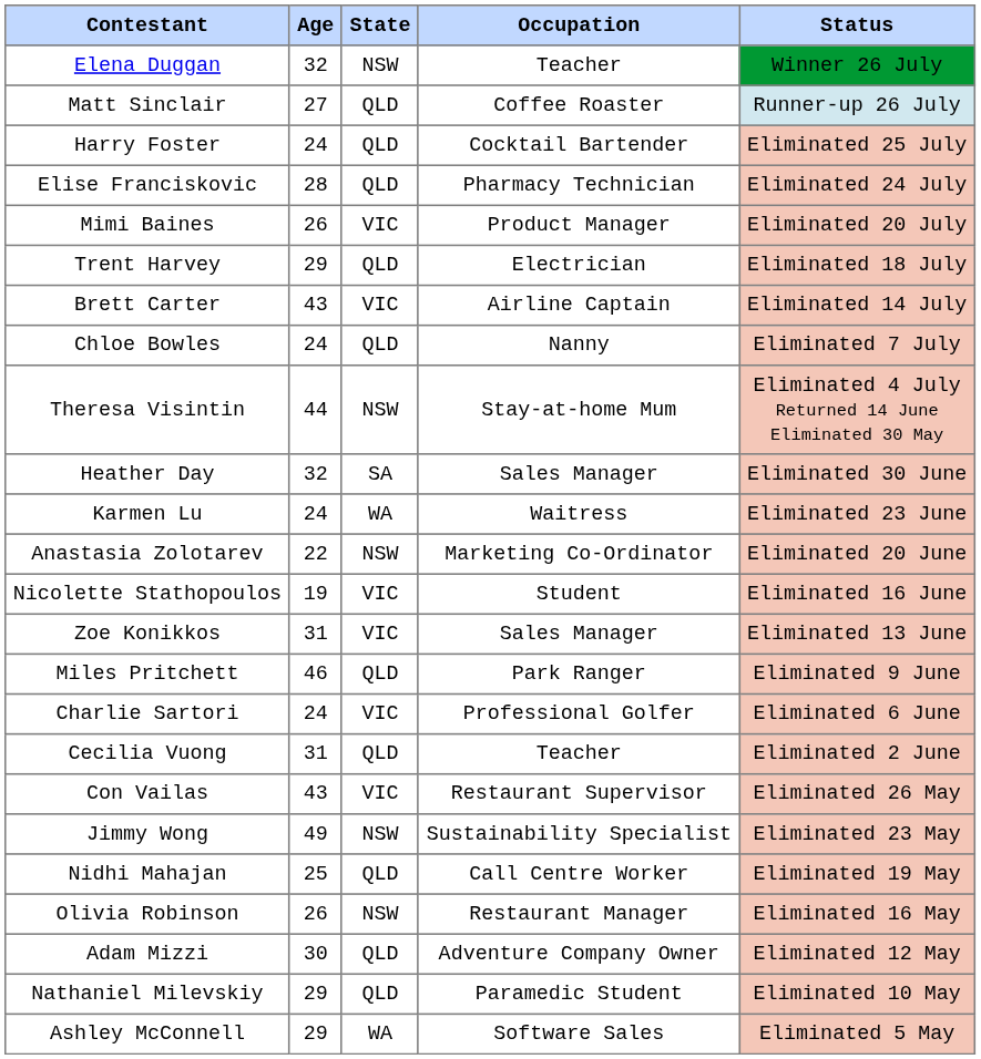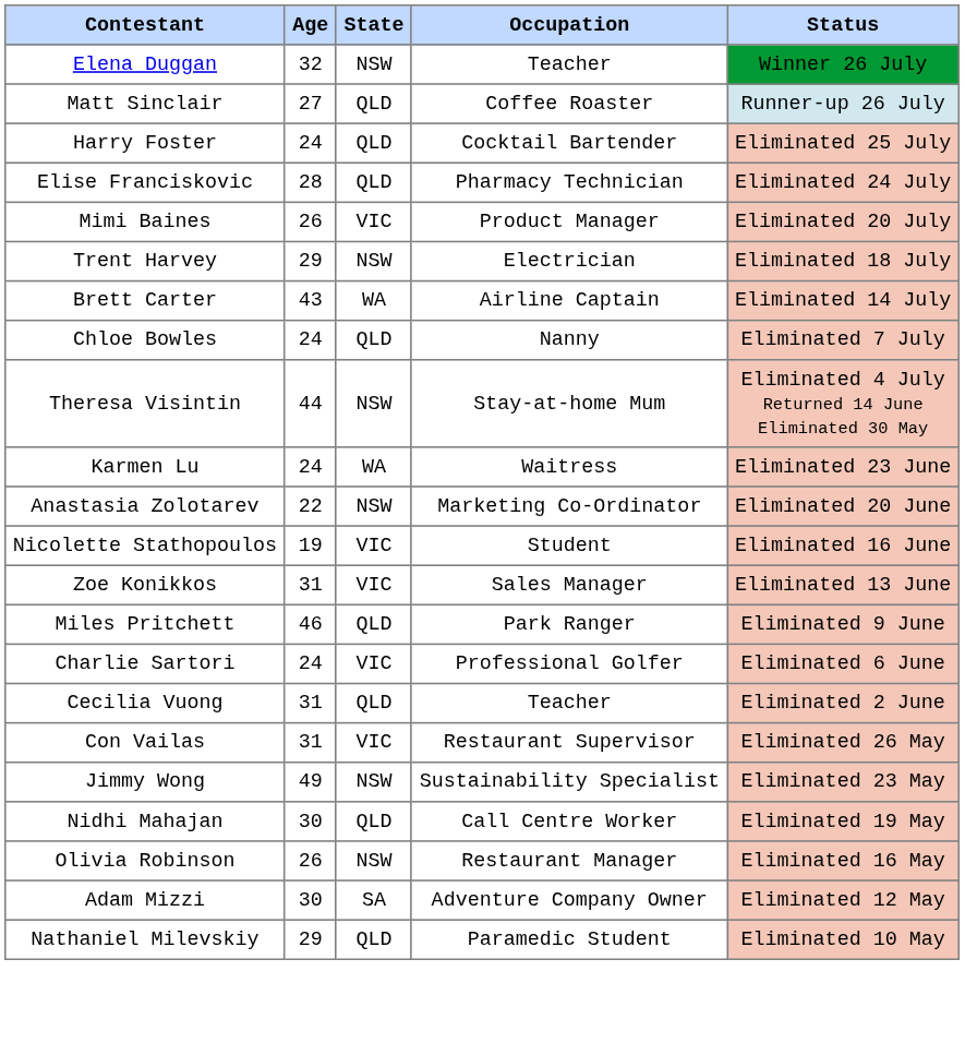 <table class="sortable" border="1" cellpadding="4" cellspacing="0" style="text-align:center; font-size:90%; border-collapse:collapse">
 <tr style="background:#C1D8FF">
 <th>Contestant</th>
 <th>Age</th>
 <th>State</th>
 <th>Occupation</th>
 <th>Status</th>
 </tr>
 <tr>
 <td><a href='#'>Elena Duggan</a></td>
 <td>32</td>
 <td>NSW</td>
 <td>Teacher</td>
 <td style="background:#093"><span>Winner 26 July</span></td>
 </tr>
 <tr>
 <td>Matt Sinclair</td>
 <td>27</td>
 <td>QLD</td>
 <td>Coffee Roaster</td>
 <td style="background:#d1e8ef">Runner-up 26 July</td>
 </tr>
 <tr>
 <td>Harry Foster</td>
 <td>24</td>
 <td>QLD</td>
 <td>Cocktail Bartender</td>
 <td style="background:#f4c7b8">Eliminated 25 July</td>
 </tr>
 <tr>
 <td>Elise Franciskovic</td>
 <td>28</td>
 <td>QLD</td>
 <td>Pharmacy Technician</td>
 <td style="background:#f4c7b8">Eliminated 24 July</td>
 </tr>
 <tr>
 <td>Mimi Baines</td>
 <td>26</td>
 <td>VIC</td>
 <td>Product Manager</td>
 <td style="background:#f4c7b8">Eliminated 20 July</td>
 </tr>
 <tr>
 <td>Trent Harvey</td>
 <td>29</td>
-<td>QLD</td>
+<td>NSW</td>
 <td>Electrician</td>
 <td style="background:#f4c7b8">Eliminated 18 July</td>
 </tr>
 <tr>
 <td>Brett Carter</td>
 <td>43</td>
-<td>VIC</td>
+<td>WA</td>
 <td>Airline Captain</td>
 <td style="background:#f4c7b8">Eliminated 14 July</td>
 </tr>
 <tr>
 <td>Chloe Bowles</td>
 <td>24</td>
 <td>QLD</td>
 <td>Nanny</td>
 <td style="background:#f4c7b8">Eliminated 7 July</td>
 </tr>
 <tr>
 <td>Theresa Visintin</td>
 <td>44</td>
 <td>NSW</td>
 <td>Stay-at-home Mum</td>
 <td style="background:#f4c7b8">Eliminated 4 July<br><small>Returned 14 June<br>Eliminated 30 May</small></td>
-</tr>
-<tr>
-<td>Heather Day</td>
-<td>32</td>
-<td>SA</td>
-<td>Sales Manager</td>
-<td style="background:#f4c7b8">Eliminated 30 June</td>
 </tr>
 <tr>
 <td>Karmen Lu</td>
 <td>24</td>
 <td>WA</td>
 <td>Waitress</td>
 <td style="background:#f4c7b8">Eliminated 23 June</td>
 </tr>
 <tr>
 <td>Anastasia Zolotarev</td>
 <td>22</td>
 <td>NSW</td>
 <td>Marketing Co-Ordinator</td>
 <td style="background:#f4c7b8">Eliminated 20 June</td>
 </tr>
 <tr>
 <td>Nicolette Stathopoulos</td>
 <td>19</td>
 <td>VIC</td>
 <td>Student</td>
 <td style="background:#f4c7b8">Eliminated 16 June</td>
 </tr>
 <tr>
 <td>Zoe Konikkos</td>
 <td>31</td>
 <td>VIC</td>
 <td>Sales Manager</td>
 <td style="background:#f4c7b8">Eliminated 13 June</td>
 </tr>
 <tr>
 <td>Miles Pritchett</td>
 <td>46</td>
 <td>QLD</td>
 <td>Park Ranger</td>
 <td style="background:#f4c7b8">Eliminated 9 June</td>
 </tr>
 <tr>
 <td>Charlie Sartori</td>
 <td>24</td>
 <td>VIC</td>
 <td>Professional Golfer</td>
 <td style="background:#f4c7b8">Eliminated 6 June</td>
 </tr>
 <tr>
 <td>Cecilia Vuong</td>
 <td>31</td>
 <td>QLD</td>
 <td>Teacher</td>
 <td style="background:#f4c7b8">Eliminated 2 June</td>
 </tr>
 <tr>
 <td>Con Vailas</td>
-<td>43</td>
+<td>31</td>
 <td>VIC</td>
 <td>Restaurant Supervisor</td>
 <td style="background:#f4c7b8">Eliminated 26 May</td>
 </tr>
 <tr>
 <td>Jimmy Wong</td>
 <td>49</td>
 <td>NSW</td>
 <td>Sustainability Specialist</td>
 <td style="background:#f4c7b8">Eliminated 23 May</td>
 </tr>
 <tr>
 <td>Nidhi Mahajan</td>
-<td>25</td>
+<td>30</td>
 <td>QLD</td>
 <td>Call Centre Worker</td>
 <td style="background:#f4c7b8">Eliminated 19 May</td>
 </tr>
 <tr>
 <td>Olivia Robinson</td>
 <td>26</td>
 <td>NSW</td>
 <td>Restaurant Manager</td>
 <td style="background:#f4c7b8">Eliminated 16 May</td>
 </tr>
 <tr>
 <td>Adam Mizzi</td>
 <td>30</td>
-<td>QLD</td>
+<td>SA</td>
 <td>Adventure Company Owner</td>
 <td style="background:#f4c7b8">Eliminated 12 May</td>
 </tr>
 <tr>
 <td>Nathaniel Milevskiy</td>
 <td>29</td>
 <td>QLD</td>
 <td>Paramedic Student</td>
 <td style="background:#f4c7b8">Eliminated 10 May</td>
 </tr>
-<tr>
-<td>Ashley McConnell</td>
-<td>29</td>
-<td>WA</td>
-<td>Software Sales</td>
-<td style="background:#f4c7b8">Eliminated 5 May</td>
-</tr>
 </table>
